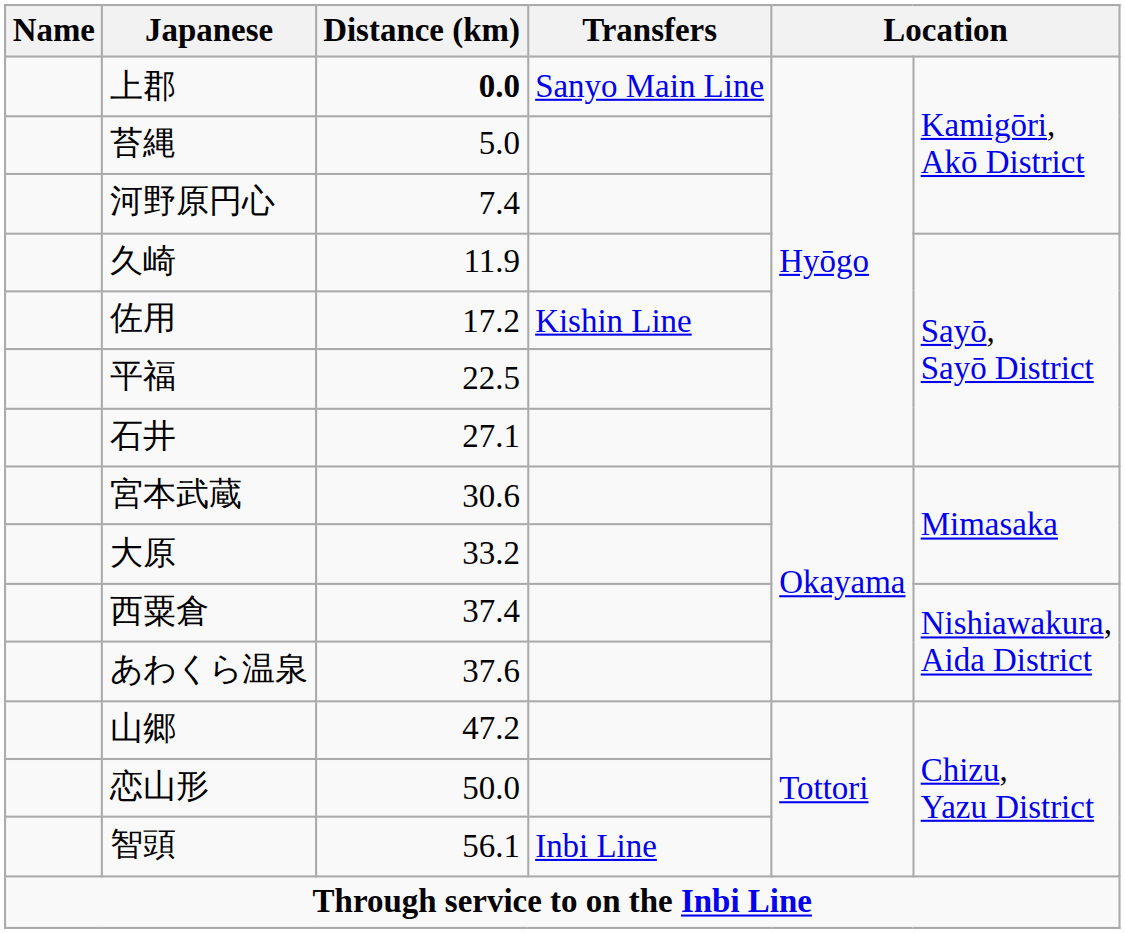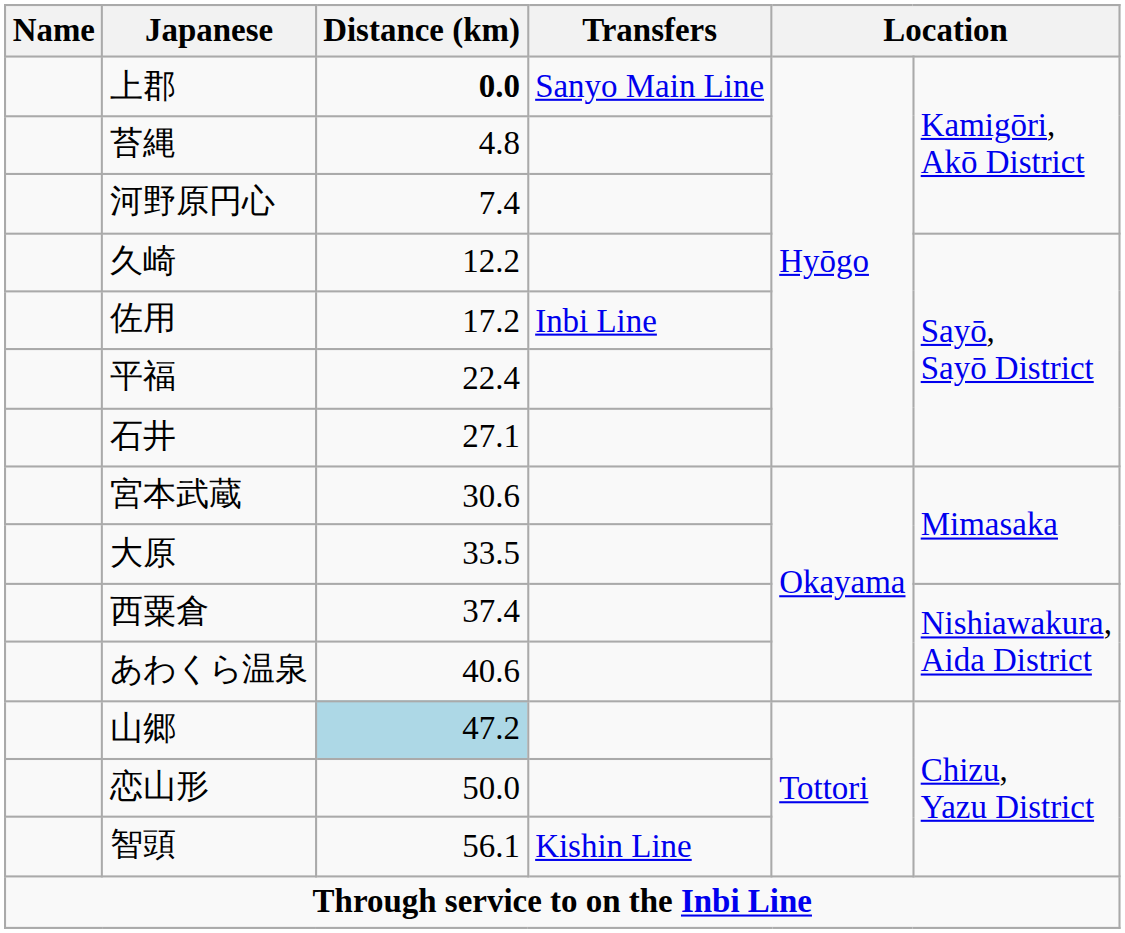 <table class="wikitable">
 <tr>
 <th>Name</th>
 <th>Japanese</th>
 <th>Distance (km)</th>
 <th>Transfers</th>
 <th colspan="2">Location</th>
 </tr>
 <tr>
 <td></td>
 <td>上郡</td>
 <td style="text-align:right;"><strong>0.0</strong></td>
 <td>  <a href='#'>Sanyo Main Line</a></td>
 <td rowspan="7"><a href='#'>Hyōgo</a></td>
 <td rowspan="3"><a href='#'>Kamigōri</a>,<br><a href='#'>Akō District</a></td>
 </tr>
 <tr>
 <td></td>
 <td>苔縄</td>
-<td style="text-align:right;">5.0</td>
+<td style="text-align:right;">4.8</td>
 <td> </td>
 </tr>
 <tr>
 <td></td>
 <td>河野原円心</td>
 <td style="text-align:right;">7.4</td>
 <td> </td>
 </tr>
 <tr>
 <td></td>
 <td>久崎</td>
-<td style="text-align:right;">11.9</td>
+<td style="text-align:right;">12.2</td>
 <td> </td>
 <td rowspan="4"><a href='#'>Sayō</a>,<br><a href='#'>Sayō District</a></td>
 </tr>
 <tr>
 <td></td>
 <td>佐用</td>
 <td style="text-align:right;">17.2</td>
-<td> <a href='#'>Kishin Line</a></td>
+<td> <a href='#'>Inbi Line</a></td>
 </tr>
 <tr>
 <td></td>
 <td>平福</td>
-<td style="text-align:right;">22.5</td>
+<td style="text-align:right;">22.4</td>
 <td> </td>
 </tr>
 <tr>
 <td></td>
 <td>石井</td>
 <td style="text-align:right;">27.1</td>
 <td> </td>
 </tr>
 <tr>
 <td></td>
 <td>宮本武蔵</td>
 <td style="text-align:right;">30.6</td>
 <td> </td>
 <td rowspan="4"><a href='#'>Okayama</a></td>
 <td rowspan="2"><a href='#'>Mimasaka</a></td>
 </tr>
 <tr>
 <td></td>
 <td>大原</td>
-<td style="text-align:right;">33.2</td>
+<td style="text-align:right;">33.5</td>
 <td> </td>
 </tr>
 <tr>
 <td></td>
 <td>西粟倉</td>
 <td style="text-align:right;">37.4</td>
 <td> </td>
 <td rowspan="2"><a href='#'>Nishiawakura</a>,<br><a href='#'>Aida District</a></td>
 </tr>
 <tr>
 <td></td>
 <td>あわくら温泉</td>
-<td style="text-align:right;">37.6</td>
+<td style="text-align:right;">40.6</td>
 <td> </td>
 </tr>
 <tr>
 <td></td>
 <td>山郷</td>
-<td style="text-align:right;">47.2</td>
+<td style="background: lightblue; text-align:right;">47.2</td>
 <td> </td>
 <td rowspan="3"><a href='#'>Tottori</a></td>
 <td rowspan="3"><a href='#'>Chizu</a>,<br><a href='#'>Yazu District</a></td>
 </tr>
 <tr>
 <td></td>
 <td>恋山形</td>
 <td style="text-align:right;">50.0</td>
 <td> </td>
 </tr>
 <tr>
 <td></td>
 <td>智頭</td>
 <td style="text-align:right;">56.1</td>
-<td> <a href='#'>Inbi Line</a></td>
+<td> <a href='#'>Kishin Line</a></td>
 </tr>
 <tr>
 <td align="center" colspan="6"><strong>Through service to  on the <a href='#'>Inbi Line</a></strong></td>
 </tr>
 </table>
